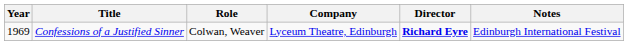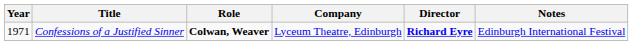 <table class="wikitable">
 <tr>
 <th>Year</th>
 <th>Title</th>
 <th>Role</th>
 <th>Company</th>
 <th>Director</th>
 <th>Notes</th>
 </tr>
 <tr>
-<td>1969</td>
+<td>1971</td>
 <td><em><a href='#'>Confessions of a Justified Sinner</a></em></td>
-<td>Colwan, Weaver</td>
+<td><strong>Colwan, Weaver</strong></td>
 <td><a href='#'>Lyceum Theatre, Edinburgh</a></td>
 <td><strong><a href='#'>Richard Eyre</a></strong></td>
 <td><a href='#'>Edinburgh International Festival</a></td>
 </tr>
 </table>
